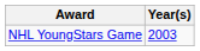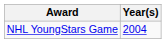 <table class="wikitable">
 <tr>
 <th>Award</th>
 <th>Year(s)</th>
 </tr>
 <tr>
 <td><a href='#'>NHL YoungStars Game</a></td>
-<td><a href='#'>2003</a></td>
+<td><a href='#'>2004</a></td>
 </tr>
 </table>
